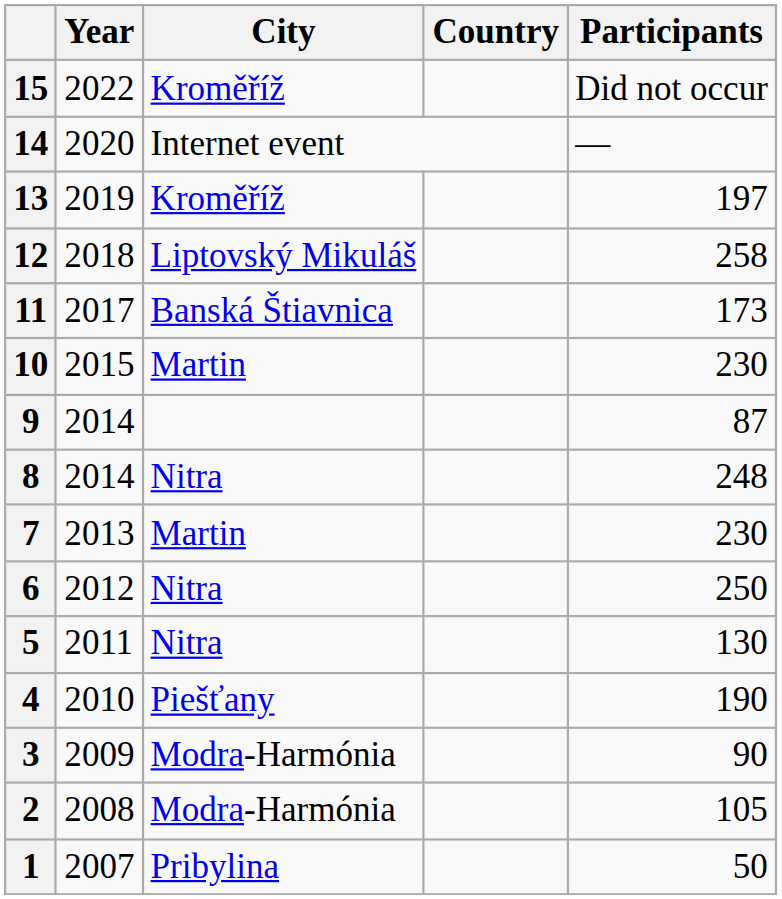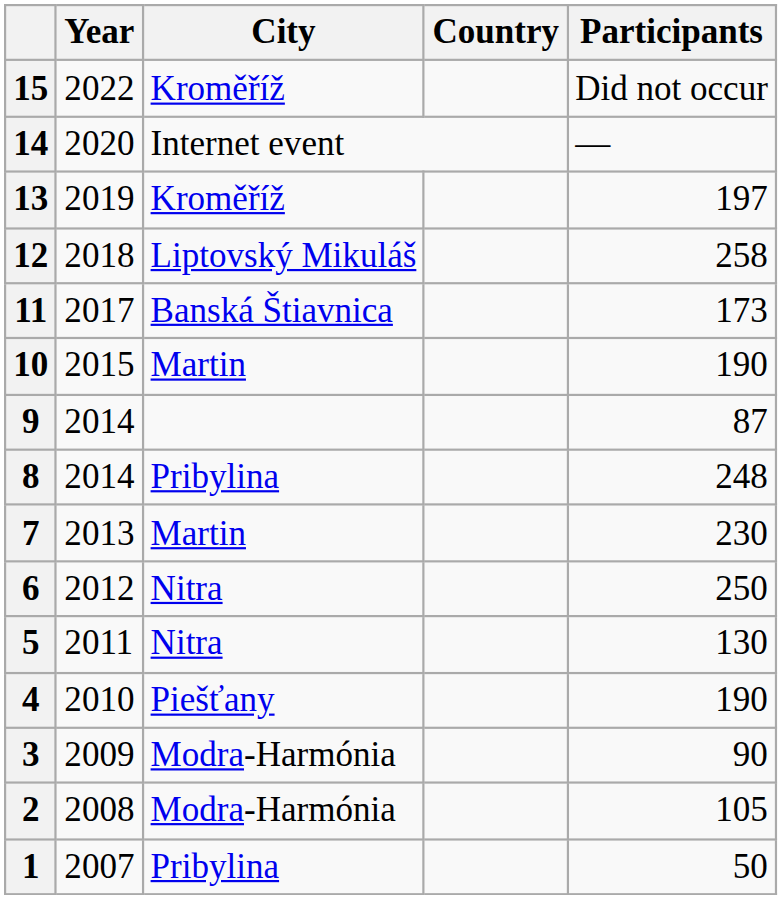 <table class="wikitable sortable">
 <tr>
 <th></th>
 <th>Year</th>
 <th>City</th>
 <th>Country</th>
 <th>Participants</th>
 </tr>
 <tr>
 <th>15</th>
 <td>2022</td>
 <td><a href='#'>Kroměříž</a></td>
 <td></td>
 <td>Did not occur</td>
 </tr>
 <tr>
 <th>14</th>
 <td>2020</td>
 <td colspan=2>Internet event</td>
 <td>—</td>
 </tr>
 <tr>
 <th>13</th>
 <td>2019</td>
 <td><a href='#'>Kroměříž</a></td>
 <td></td>
 <td align="right">197</td>
 </tr>
 <tr>
 <th>12</th>
 <td>2018</td>
 <td><a href='#'>Liptovský Mikuláš</a></td>
 <td></td>
 <td align="right">258</td>
 </tr>
 <tr>
 <th>11</th>
 <td>2017</td>
 <td><a href='#'>Banská Štiavnica</a></td>
 <td></td>
 <td align="right">173</td>
 </tr>
 <tr>
 <th>10</th>
 <td>2015</td>
 <td><a href='#'>Martin</a></td>
 <td></td>
-<td align="right">230</td>
+<td align="right">190</td>
 </tr>
 <tr>
 <th>9</th>
 <td>2014</td>
 <td></td>
 <td></td>
 <td align="right">87</td>
 </tr>
 <tr>
 <th>8</th>
 <td>2014</td>
-<td><a href='#'>Nitra</a></td>
+<td><a href='#'>Pribylina</a></td>
 <td></td>
 <td align="right">248</td>
 </tr>
 <tr>
 <th>7</th>
 <td>2013</td>
 <td><a href='#'>Martin</a></td>
 <td></td>
 <td align="right">230</td>
 </tr>
 <tr>
 <th>6</th>
 <td>2012</td>
 <td><a href='#'>Nitra</a></td>
 <td></td>
 <td align="right">250</td>
 </tr>
 <tr>
 <th>5</th>
 <td>2011</td>
 <td><a href='#'>Nitra</a></td>
 <td></td>
 <td align="right">130</td>
 </tr>
 <tr>
 <th>4</th>
 <td>2010</td>
 <td><a href='#'>Piešťany</a></td>
 <td></td>
 <td align="right">190</td>
 </tr>
 <tr>
 <th>3</th>
 <td>2009</td>
 <td><a href='#'>Modra</a>-Harmónia</td>
 <td></td>
 <td align="right">90</td>
 </tr>
 <tr>
 <th>2</th>
 <td>2008</td>
 <td><a href='#'>Modra</a>-Harmónia</td>
 <td></td>
 <td align="right">105</td>
 </tr>
 <tr>
 <th>1</th>
 <td>2007</td>
 <td><a href='#'>Pribylina</a></td>
 <td></td>
 <td align="right">50</td>
 </tr>
 </table>
